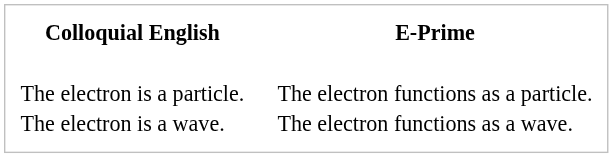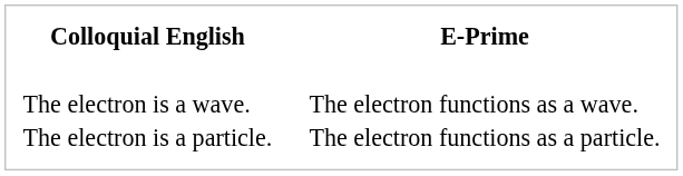 <table border="0" style="padding:8px; border: solid silver 1px">
 <tr>
 <th>Colloquial English</th>
 <th>    </th>
 <th>E-Prime</th>
 </tr>
 <tr>
 <td colspan="3"><br></td>
 </tr>
 <tr>
+<td>The electron is a wave.</td>
+<td> </td>
+<td>The electron functions as a wave.</td>
+</tr>
+<tr>
 <td>The electron is a particle.</td>
 <td> </td>
 <td>The electron functions as a particle.</td>
 </tr>
-<tr>
-<td>The electron is a wave.</td>
-<td> </td>
-<td>The electron functions as a wave.</td>
-</tr>
 </table>
